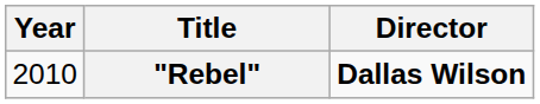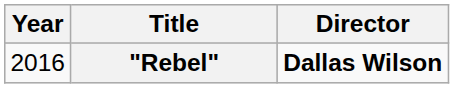 <table class="wikitable plainrowheaders">
 <tr>
 <th>Year</th>
 <th style="width:8em;">Title</th>
 <th>Director</th>
 </tr>
 <tr>
-<td>2010</td>
+<td>2016</td>
 <th scope="row">"Rebel"</th>
 <td><strong>Dallas Wilson</strong></td>
 </tr>
 </table>
